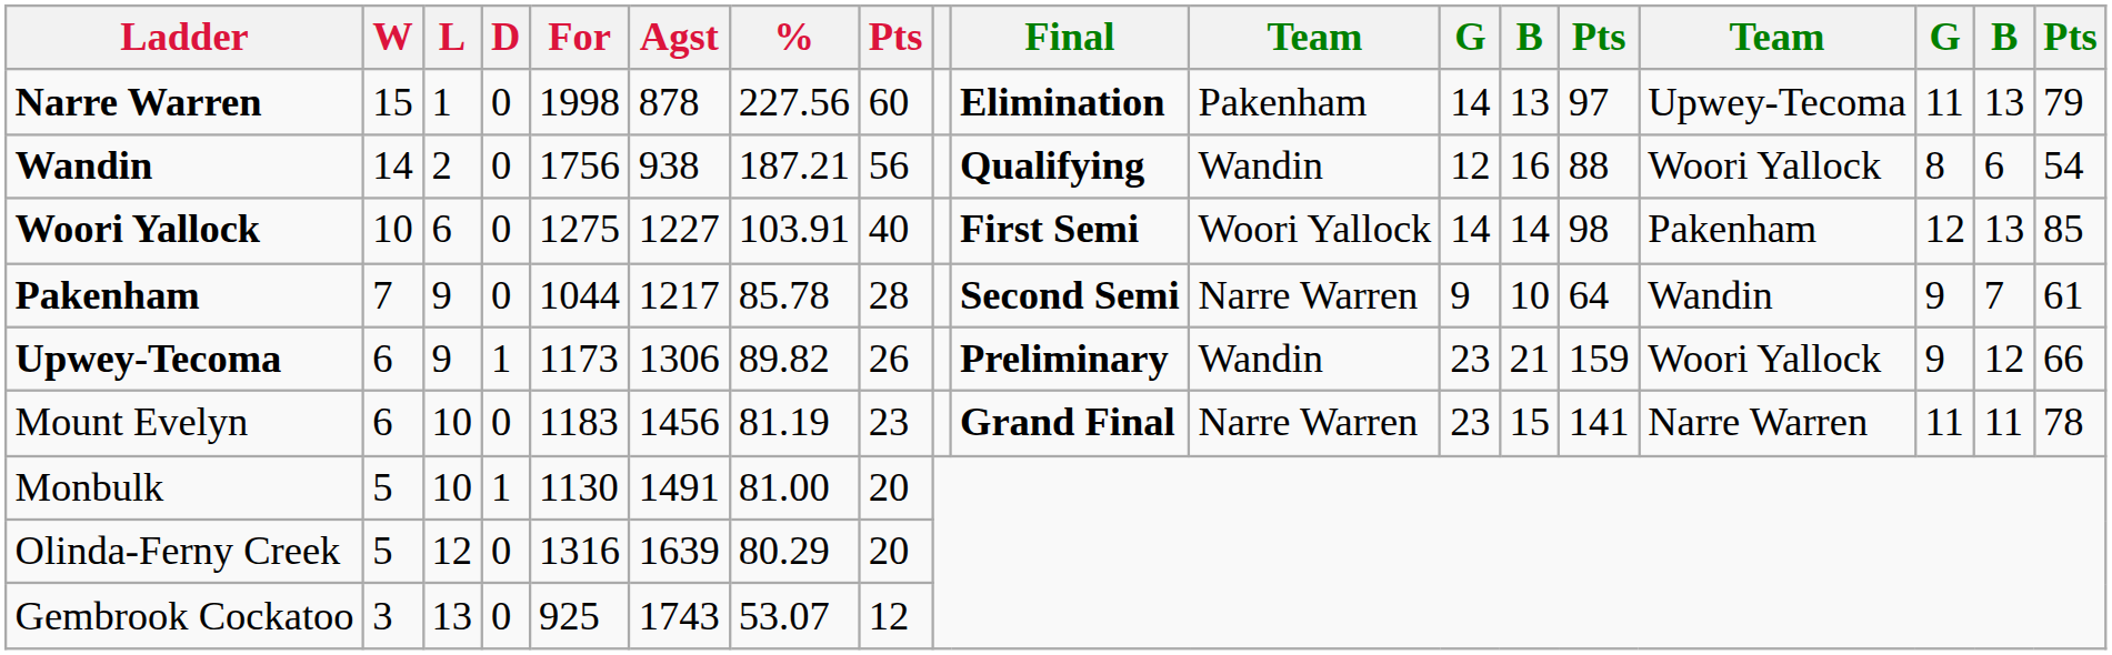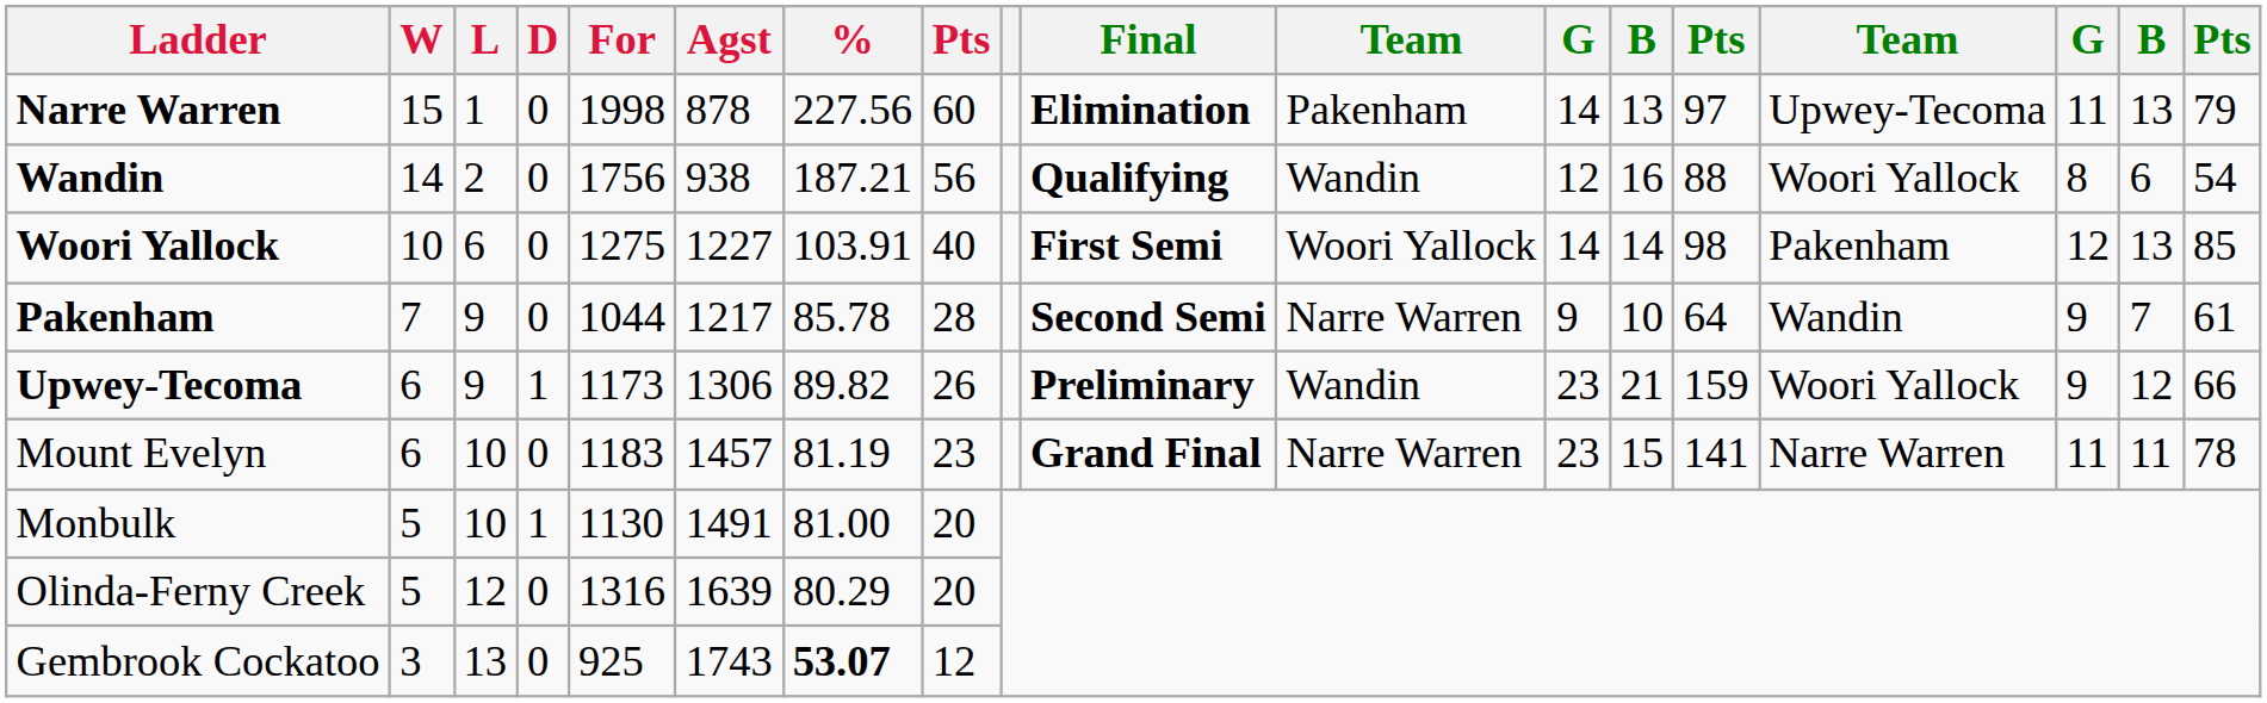 <table class="wikitable">
 <tr>
 <th style="color:crimson">Ladder</th>
 <th style="color:crimson">W</th>
 <th style="color:crimson">L</th>
 <th style="color:crimson">D</th>
 <th style="color:crimson">For</th>
 <th style="color:crimson">Agst</th>
 <th style="color:crimson">%</th>
 <th style="color:crimson">Pts</th>
 <th></th>
 <th style="color:green">Final</th>
 <th style="color:green">Team</th>
 <th style="color:green">G</th>
 <th style="color:green">B</th>
 <th style="color:green">Pts</th>
 <th style="color:green">Team</th>
 <th style="color:green">G</th>
 <th style="color:green">B</th>
 <th style="color:green">Pts</th>
 </tr>
 <tr>
 <td><strong>Narre Warren</strong></td>
 <td>15</td>
 <td>1</td>
 <td>0</td>
 <td>1998</td>
 <td>878</td>
 <td>227.56</td>
 <td>60</td>
 <td></td>
 <td><strong>Elimination</strong></td>
 <td>Pakenham</td>
 <td>14</td>
 <td>13</td>
 <td>97</td>
 <td>Upwey-Tecoma</td>
 <td>11</td>
 <td>13</td>
 <td>79</td>
 </tr>
 <tr>
 <td><strong>Wandin</strong></td>
 <td>14</td>
 <td>2</td>
 <td>0</td>
 <td>1756</td>
 <td>938</td>
 <td>187.21</td>
 <td>56</td>
 <td></td>
 <td><strong>Qualifying</strong></td>
 <td>Wandin</td>
 <td>12</td>
 <td>16</td>
 <td>88</td>
 <td>Woori Yallock</td>
 <td>8</td>
 <td>6</td>
 <td>54</td>
 </tr>
 <tr>
 <td><strong>Woori Yallock</strong></td>
 <td>10</td>
 <td>6</td>
 <td>0</td>
 <td>1275</td>
 <td>1227</td>
 <td>103.91</td>
 <td>40</td>
 <td></td>
 <td><strong>First Semi</strong></td>
 <td>Woori Yallock</td>
 <td>14</td>
 <td>14</td>
 <td>98</td>
 <td>Pakenham</td>
 <td>12</td>
 <td>13</td>
 <td>85</td>
 </tr>
 <tr>
 <td><strong>Pakenham</strong></td>
 <td>7</td>
 <td>9</td>
 <td>0</td>
 <td>1044</td>
 <td>1217</td>
 <td>85.78</td>
 <td>28</td>
 <td></td>
 <td><strong>Second Semi</strong></td>
 <td>Narre Warren</td>
 <td>9</td>
 <td>10</td>
 <td>64</td>
 <td>Wandin</td>
 <td>9</td>
 <td>7</td>
 <td>61</td>
 </tr>
 <tr>
 <td><strong>Upwey-Tecoma</strong></td>
 <td>6</td>
 <td>9</td>
 <td>1</td>
 <td>1173</td>
 <td>1306</td>
 <td>89.82</td>
 <td>26</td>
 <td></td>
 <td><strong>Preliminary</strong></td>
 <td>Wandin</td>
 <td>23</td>
 <td>21</td>
 <td>159</td>
 <td>Woori Yallock</td>
 <td>9</td>
 <td>12</td>
 <td>66</td>
 </tr>
 <tr>
 <td>Mount Evelyn</td>
 <td>6</td>
 <td>10</td>
 <td>0</td>
 <td>1183</td>
-<td>1456</td>
+<td>1457</td>
 <td>81.19</td>
 <td>23</td>
 <td></td>
 <td><strong>Grand Final</strong></td>
 <td>Narre Warren</td>
 <td>23</td>
 <td>15</td>
 <td>141</td>
 <td>Narre Warren</td>
 <td>11</td>
 <td>11</td>
 <td>78</td>
 </tr>
 <tr>
 <td>Monbulk</td>
 <td>5</td>
 <td>10</td>
 <td>1</td>
 <td>1130</td>
 <td>1491</td>
 <td>81.00</td>
 <td>20</td>
 </tr>
 <tr>
 <td>Olinda-Ferny Creek</td>
 <td>5</td>
 <td>12</td>
 <td>0</td>
 <td>1316</td>
 <td>1639</td>
 <td>80.29</td>
 <td>20</td>
 </tr>
 <tr>
 <td>Gembrook Cockatoo</td>
 <td>3</td>
 <td>13</td>
 <td>0</td>
 <td>925</td>
 <td>1743</td>
-<td>53.07</td>
+<td><strong>53.07</strong></td>
 <td>12</td>
 </tr>
 </table>
